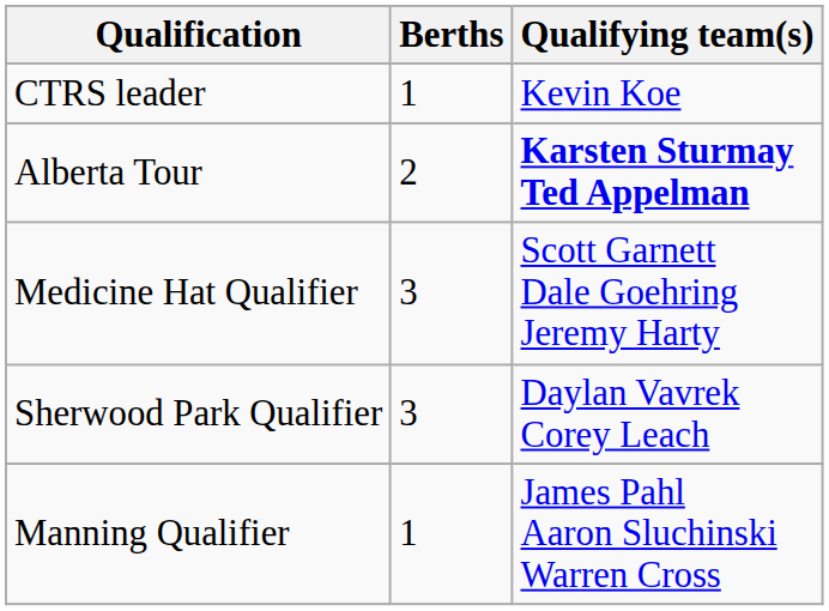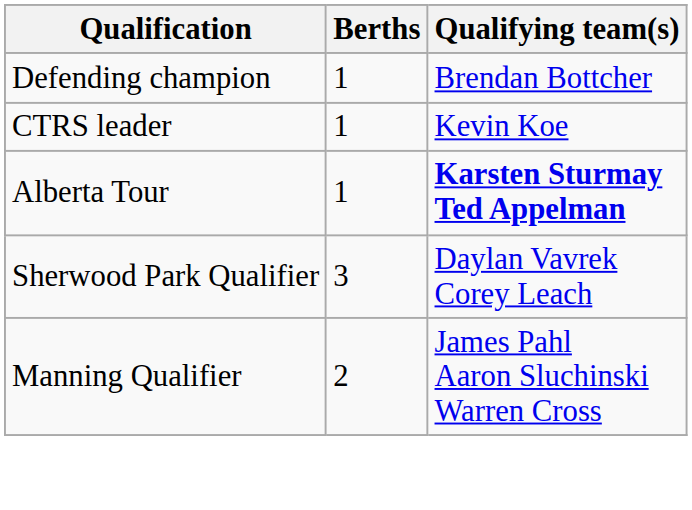 <table class="wikitable" border="1">
 <tr>
 <th>Qualification</th>
 <th>Berths</th>
 <th>Qualifying team(s)</th>
+</tr>
+<tr>
+<td>Defending champion</td>
+<td>1</td>
+<td><a href='#'>Brendan Bottcher</a></td>
 </tr>
 <tr>
 <td>CTRS leader</td>
 <td>1</td>
 <td><a href='#'>Kevin Koe</a></td>
 </tr>
 <tr>
 <td>Alberta Tour</td>
-<td>2</td>
+<td>1</td>
 <td><strong><a href='#'>Karsten Sturmay</a> <br> <a href='#'>Ted Appelman</a></strong></td>
-</tr>
-<tr>
-<td>Medicine Hat Qualifier</td>
-<td>3</td>
-<td><a href='#'>Scott Garnett</a> <br> <a href='#'>Dale Goehring</a> <br> <a href='#'>Jeremy Harty</a></td>
 </tr>
 <tr>
 <td>Sherwood Park Qualifier</td>
 <td>3</td>
 <td><a href='#'>Daylan Vavrek</a> <br> <a href='#'>Corey Leach</a></td>
 </tr>
 <tr>
 <td>Manning Qualifier</td>
-<td>1</td>
+<td>2</td>
 <td><a href='#'>James Pahl</a> <br> <a href='#'>Aaron Sluchinski</a> <br> <a href='#'>Warren Cross</a></td>
 </tr>
 </table>
